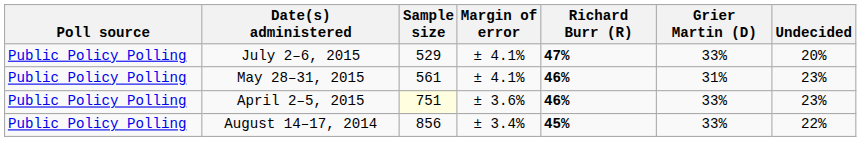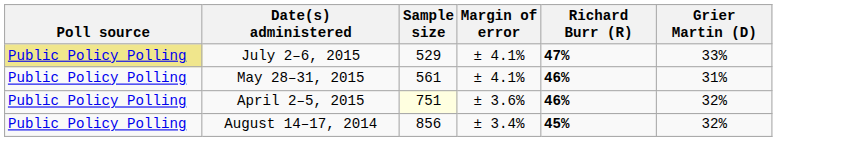 <table class="wikitable">
 <tr valign= bottom>
 <th style="width:175px;">Poll source</th>
 <th style="width:175px;">Date(s)<br>administered</th>
 <th class=small>Sample<br>size</th>
 <th class=small>Margin of<br>error</th>
 <th style="width:100px;">Richard<br>Burr (R)</th>
 <th style="width:100px;">Grier<br>Martin (D)</th>
-<th>Undecided</th>
 </tr>
 <tr>
-<td><a href='#'>Public Policy Polling</a></td>
+<td style="background: khaki;"><a href='#'>Public Policy Polling</a></td>
 <td align=center>July 2–6, 2015</td>
 <td align=center>529</td>
 <td align=center>± 4.1%</td>
 <td><strong>47%</strong></td>
 <td align=center>33%</td>
-<td align=center>20%</td>
 </tr>
 <tr>
 <td><a href='#'>Public Policy Polling</a></td>
 <td align=center>May 28–31, 2015</td>
 <td align=center>561</td>
 <td align=center>± 4.1%</td>
 <td><strong>46%</strong></td>
 <td align=center>31%</td>
-<td align=center>23%</td>
 </tr>
 <tr>
 <td><a href='#'>Public Policy Polling</a></td>
 <td align=center>April 2–5, 2015</td>
 <td align=center style="background: lightyellow;">751</td>
 <td align=center>± 3.6%</td>
 <td><strong>46%</strong></td>
-<td align=center>33%</td>
-<td align=center>23%</td>
+<td align=center>32%</td>
 </tr>
 <tr>
 <td><a href='#'>Public Policy Polling</a></td>
 <td align=center>August 14–17, 2014</td>
 <td align=center>856</td>
 <td align=center>± 3.4%</td>
 <td><strong>45%</strong></td>
-<td align=center>33%</td>
-<td align=center>22%</td>
+<td align=center>32%</td>
 </tr>
 </table>
